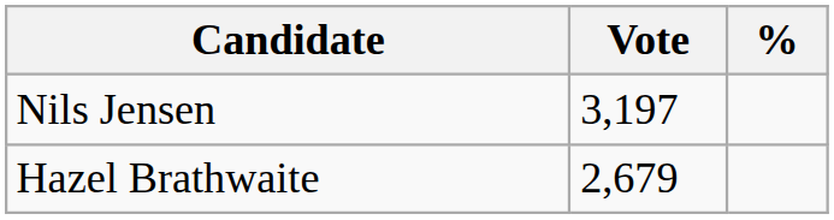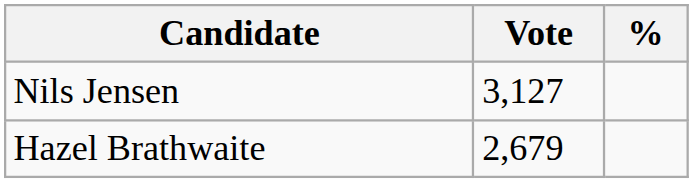 <table class="wikitable">
 <tr>
 <th bgcolor="#DDDDFF" width="200px">Candidate</th>
 <th bgcolor="#DDDDFF" width="50px">Vote</th>
 <th bgcolor="#DDDDFF" width="30px">%</th>
 </tr>
 <tr>
 <td>Nils Jensen</td>
-<td>3,197</td>
+<td>3,127</td>
 <td></td>
 </tr>
 <tr>
 <td>Hazel Brathwaite</td>
 <td>2,679</td>
 <td></td>
 </tr>
 </table>
